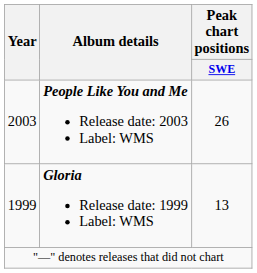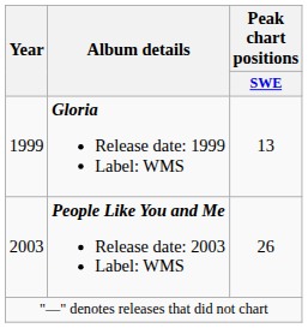 <table class="wikitable" style="text-align:center;">
 <tr>
 <th rowspan="2">Year</th>
 <th rowspan="2">Album details</th>
 <th colspan="1">Peak chart positions</th>
 </tr>
 <tr style="font-size:smaller;">
 <th style="width:30px;"><a href='#'>SWE</a><br></th>
 </tr>
 <tr>
+<td>1999</td>
+<td style="text-align:left;"><strong><em>Gloria</em></strong><br><ul><li>Release date: 1999</li><li>Label: WMS</li></ul></td>
+<td>13</td>
+</tr>
+<tr>
 <td>2003</td>
 <td style="text-align:left;"><strong><em>People Like You and Me</em></strong><br><ul><li>Release date: 2003</li><li>Label: WMS</li></ul></td>
 <td>26</td>
 </tr>
 <tr>
-<td>1999</td>
-<td style="text-align:left;"><strong><em>Gloria</em></strong><br><ul><li>Release date: 1999</li><li>Label: WMS</li></ul></td>
-<td>13</td>
-</tr>
-<tr>
 <td colspan="3" style="font-size:85%">"—" denotes releases that did not chart</td>
 </tr>
 </table>
